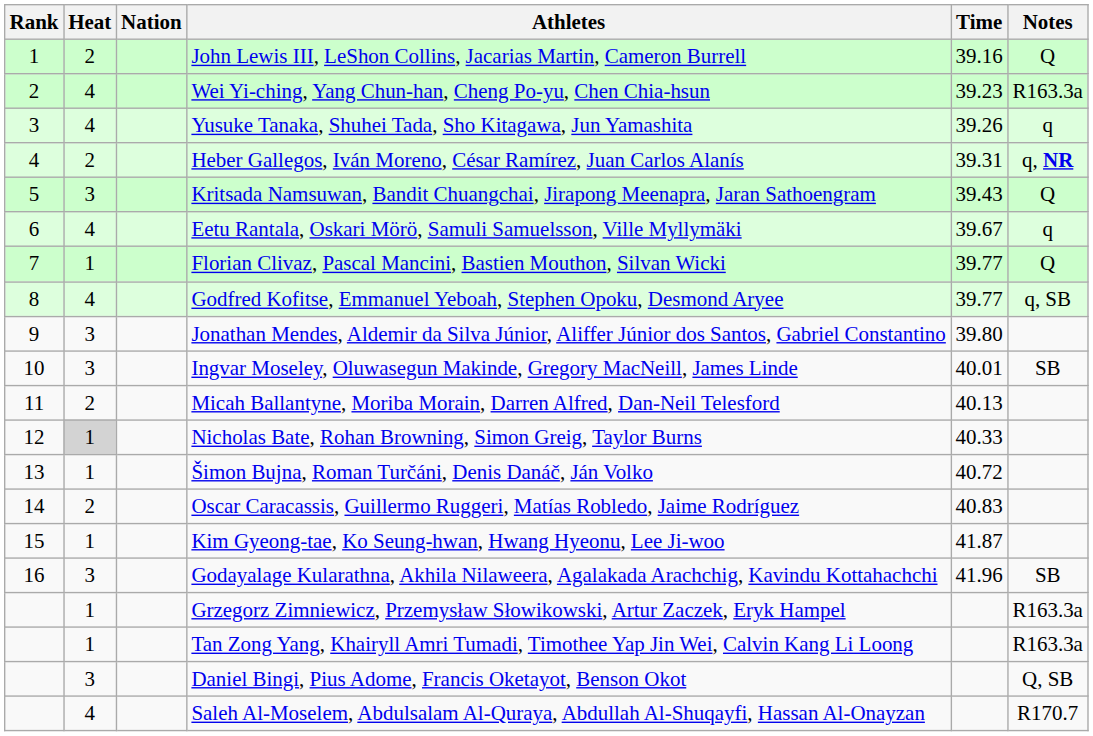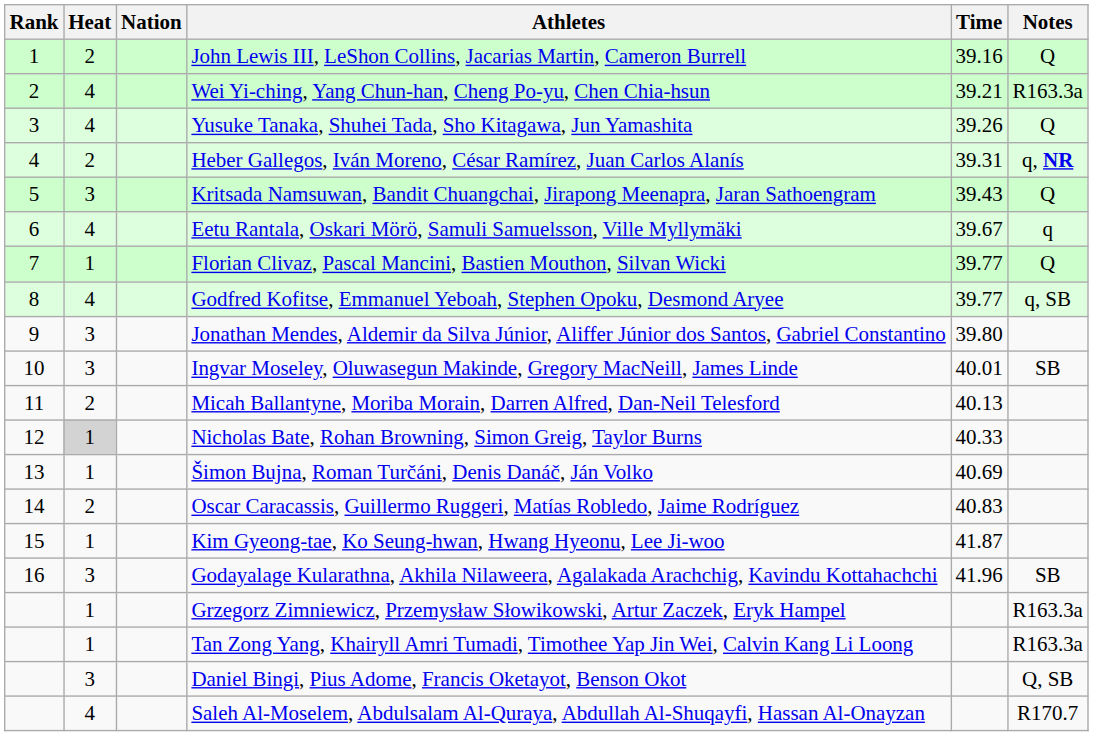 <table class="wikitable sortable" style="text-align:center;font-size:95%">
 <tr>
 <th>Rank</th>
 <th>Heat</th>
 <th>Nation</th>
 <th>Athletes</th>
 <th>Time</th>
 <th>Notes</th>
 </tr>
 <tr bgcolor=ccffcc>
 <td>1</td>
 <td>2</td>
 <td align=left></td>
 <td align=left><a href='#'>John Lewis III</a>, <a href='#'>LeShon Collins</a>, <a href='#'>Jacarias Martin</a>, <a href='#'>Cameron Burrell</a></td>
 <td>39.16</td>
 <td>Q</td>
 </tr>
 <tr bgcolor=ccffcc>
 <td>2</td>
 <td>4</td>
 <td align=left></td>
 <td align=left><a href='#'>Wei Yi-ching</a>, <a href='#'>Yang Chun-han</a>, <a href='#'>Cheng Po-yu</a>, <a href='#'>Chen Chia-hsun</a></td>
-<td>39.23</td>
+<td>39.21</td>
 <td>R163.3a</td>
 </tr>
 <tr bgcolor=ddffdd>
 <td>3</td>
 <td>4</td>
 <td align=left></td>
 <td align=left><a href='#'>Yusuke Tanaka</a>, <a href='#'>Shuhei Tada</a>, <a href='#'>Sho Kitagawa</a>, <a href='#'>Jun Yamashita</a></td>
 <td>39.26</td>
-<td>q</td>
+<td>Q</td>
 </tr>
 <tr bgcolor=ddffdd>
 <td>4</td>
 <td>2</td>
 <td align=left></td>
 <td align=left><a href='#'>Heber Gallegos</a>, <a href='#'>Iván Moreno</a>, <a href='#'>César Ramírez</a>, <a href='#'>Juan Carlos Alanís</a></td>
 <td>39.31</td>
 <td>q, <strong><a href='#'>NR</a></strong></td>
 </tr>
 <tr bgcolor=ccffcc>
 <td>5</td>
 <td>3</td>
 <td align=left></td>
 <td align=left><a href='#'>Kritsada Namsuwan</a>, <a href='#'>Bandit Chuangchai</a>, <a href='#'>Jirapong Meenapra</a>, <a href='#'>Jaran Sathoengram</a></td>
 <td>39.43</td>
 <td>Q</td>
 </tr>
 <tr bgcolor=ddffdd>
 <td>6</td>
 <td>4</td>
 <td align=left></td>
 <td align=left><a href='#'>Eetu Rantala</a>, <a href='#'>Oskari Mörö</a>, <a href='#'>Samuli Samuelsson</a>, <a href='#'>Ville Myllymäki</a></td>
 <td>39.67</td>
 <td>q</td>
 </tr>
 <tr bgcolor=ccffcc>
 <td>7</td>
 <td>1</td>
 <td align=left></td>
 <td align=left><a href='#'>Florian Clivaz</a>, <a href='#'>Pascal Mancini</a>, <a href='#'>Bastien Mouthon</a>, <a href='#'>Silvan Wicki</a></td>
 <td>39.77</td>
 <td>Q</td>
 </tr>
 <tr bgcolor=ddffdd>
 <td>8</td>
 <td>4</td>
 <td align=left></td>
 <td align=left><a href='#'>Godfred Kofitse</a>, <a href='#'>Emmanuel Yeboah</a>, <a href='#'>Stephen Opoku</a>, <a href='#'>Desmond Aryee</a></td>
 <td>39.77</td>
 <td>q, SB</td>
 </tr>
 <tr>
 <td>9</td>
 <td>3</td>
 <td align=left></td>
 <td align=left><a href='#'>Jonathan Mendes</a>, <a href='#'>Aldemir da Silva Júnior</a>, <a href='#'>Aliffer Júnior dos Santos</a>, <a href='#'>Gabriel Constantino</a></td>
 <td>39.80</td>
 <td></td>
 </tr>
 <tr>
 <td>10</td>
 <td>3</td>
 <td align=left></td>
 <td align=left><a href='#'>Ingvar Moseley</a>, <a href='#'>Oluwasegun Makinde</a>, <a href='#'>Gregory MacNeill</a>, <a href='#'>James Linde</a></td>
 <td>40.01</td>
 <td>SB</td>
 </tr>
 <tr>
 <td>11</td>
 <td>2</td>
 <td align=left></td>
 <td align=left><a href='#'>Micah Ballantyne</a>, <a href='#'>Moriba Morain</a>, <a href='#'>Darren Alfred</a>, <a href='#'>Dan-Neil Telesford</a></td>
 <td>40.13</td>
 <td></td>
 </tr>
 <tr>
 <td>12</td>
 <td style="background: lightgrey;">1</td>
 <td align=left></td>
 <td align=left><a href='#'>Nicholas Bate</a>, <a href='#'>Rohan Browning</a>, <a href='#'>Simon Greig</a>, <a href='#'>Taylor Burns</a></td>
 <td>40.33</td>
 <td></td>
 </tr>
 <tr>
 <td>13</td>
 <td>1</td>
 <td align=left></td>
 <td align=left><a href='#'>Šimon Bujna</a>, <a href='#'>Roman Turčáni</a>, <a href='#'>Denis Danáč</a>, <a href='#'>Ján Volko</a></td>
-<td>40.72</td>
+<td>40.69</td>
 <td></td>
 </tr>
 <tr>
 <td>14</td>
 <td>2</td>
 <td align=left></td>
 <td align=left><a href='#'>Oscar Caracassis</a>, <a href='#'>Guillermo Ruggeri</a>, <a href='#'>Matías Robledo</a>, <a href='#'>Jaime Rodríguez</a></td>
 <td>40.83</td>
 <td></td>
 </tr>
 <tr>
 <td>15</td>
 <td>1</td>
 <td align=left></td>
 <td align=left><a href='#'>Kim Gyeong-tae</a>, <a href='#'>Ko Seung-hwan</a>, <a href='#'>Hwang Hyeonu</a>, <a href='#'>Lee Ji-woo</a></td>
 <td>41.87</td>
 <td></td>
 </tr>
 <tr>
 <td>16</td>
 <td>3</td>
 <td align=left></td>
 <td align=left><a href='#'>Godayalage Kularathna</a>, <a href='#'>Akhila Nilaweera</a>, <a href='#'>Agalakada Arachchig</a>, <a href='#'>Kavindu Kottahachchi</a></td>
 <td>41.96</td>
 <td>SB</td>
 </tr>
 <tr>
 <td></td>
 <td>1</td>
 <td align=left></td>
 <td align=left><a href='#'>Grzegorz Zimniewicz</a>, <a href='#'>Przemysław Słowikowski</a>, <a href='#'>Artur Zaczek</a>, <a href='#'>Eryk Hampel</a></td>
 <td></td>
 <td>R163.3a</td>
 </tr>
 <tr>
 <td></td>
 <td>1</td>
 <td align=left></td>
 <td align=left><a href='#'>Tan Zong Yang</a>, <a href='#'>Khairyll Amri Tumadi</a>, <a href='#'>Timothee Yap Jin Wei</a>, <a href='#'>Calvin Kang Li Loong</a></td>
 <td></td>
 <td>R163.3a</td>
 </tr>
 <tr>
 <td></td>
 <td>3</td>
 <td align=left></td>
 <td align=left><a href='#'>Daniel Bingi</a>, <a href='#'>Pius Adome</a>, <a href='#'>Francis Oketayot</a>, <a href='#'>Benson Okot</a></td>
 <td></td>
 <td>Q, SB</td>
 </tr>
 <tr>
 <td></td>
 <td>4</td>
 <td align=left></td>
 <td align=left><a href='#'>Saleh Al-Moselem</a>, <a href='#'>Abdulsalam Al-Quraya</a>, <a href='#'>Abdullah Al-Shuqayfi</a>, <a href='#'>Hassan Al-Onayzan</a></td>
 <td></td>
 <td>R170.7</td>
 </tr>
 </table>
